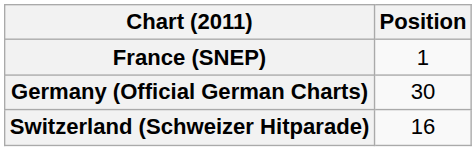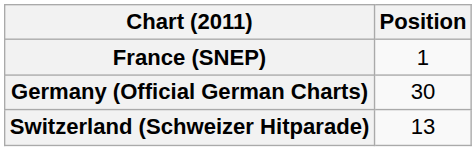 <table class="wikitable sortable plainrowheaders">
 <tr>
 <th>Chart (2011)</th>
 <th>Position</th>
 </tr>
 <tr>
 <th scope="row">France (SNEP)</th>
 <td align="center">1</td>
 </tr>
 <tr>
 <th scope="row">Germany (Official German Charts)</th>
 <td align="center">30</td>
 </tr>
 <tr>
 <th scope="row">Switzerland (Schweizer Hitparade)</th>
-<td align="center">16</td>
+<td align="center">13</td>
 </tr>
 </table>
